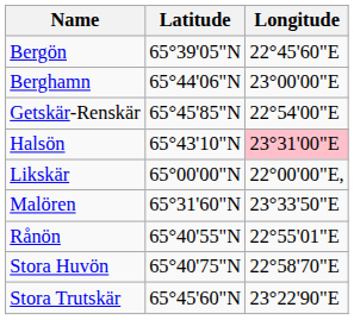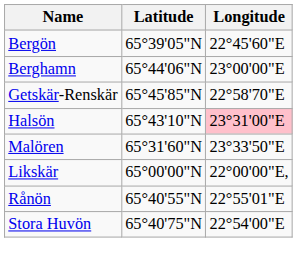 <table class="wikitable sortable">
 <tr>
 <th>Name</th>
 <th>Latitude</th>
 <th>Longitude</th>
 </tr>
 <tr>
 <td><a href='#'>Bergön</a></td>
 <td>65°39'05"N</td>
 <td>22°45'60"E</td>
 </tr>
 <tr>
 <td><a href='#'>Berghamn</a></td>
 <td>65°44'06"N</td>
 <td>23°00'00"E</td>
 </tr>
 <tr>
 <td><a href='#'>Getskär</a>-Renskär</td>
 <td>65°45'85"N</td>
-<td>22°54'00"E</td>
+<td>22°58'70"E</td>
 </tr>
 <tr>
 <td><a href='#'>Halsön</a></td>
 <td>65°43'10"N</td>
 <td style="background: pink;">23°31'00"E</td>
 </tr>
 <tr>
+<td><a href='#'>Malören</a></td>
+<td>65°31'60"N</td>
+<td>23°33'50"E</td>
+</tr>
+<tr>
 <td><a href='#'>Likskär</a></td>
 <td>65°00'00"N</td>
 <td>22°00'00"E,</td>
-</tr>
-<tr>
-<td><a href='#'>Malören</a></td>
-<td>65°31'60"N</td>
-<td>23°33'50"E</td>
 </tr>
 <tr>
 <td><a href='#'>Rånön</a></td>
 <td>65°40'55"N</td>
 <td>22°55'01"E</td>
 </tr>
 <tr>
 <td><a href='#'>Stora Huvön</a></td>
 <td>65°40'75"N</td>
-<td>22°58'70"E</td>
-</tr>
-<tr>
-<td><a href='#'>Stora Trutskär</a></td>
-<td>65°45'60"N</td>
-<td>23°22'90"E</td>
+<td>22°54'00"E</td>
 </tr>
 </table>
